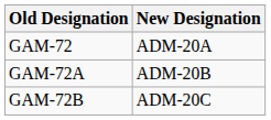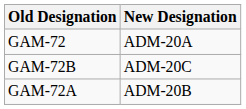 <table class="wikitable">
 <tr>
 <th>Old Designation</th>
 <th>New Designation</th>
 </tr>
 <tr>
 <td>GAM-72</td>
 <td>ADM-20A</td>
 </tr>
 <tr>
+<td>GAM-72B</td>
+<td>ADM-20C</td>
+</tr>
+<tr>
 <td>GAM-72A</td>
 <td>ADM-20B</td>
 </tr>
-<tr>
-<td>GAM-72B</td>
-<td>ADM-20C</td>
-</tr>
 </table>
